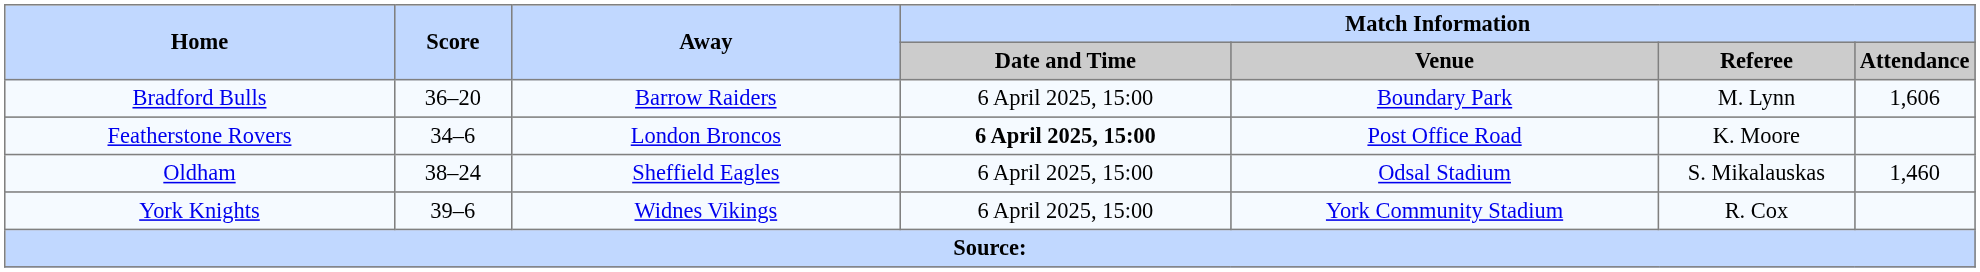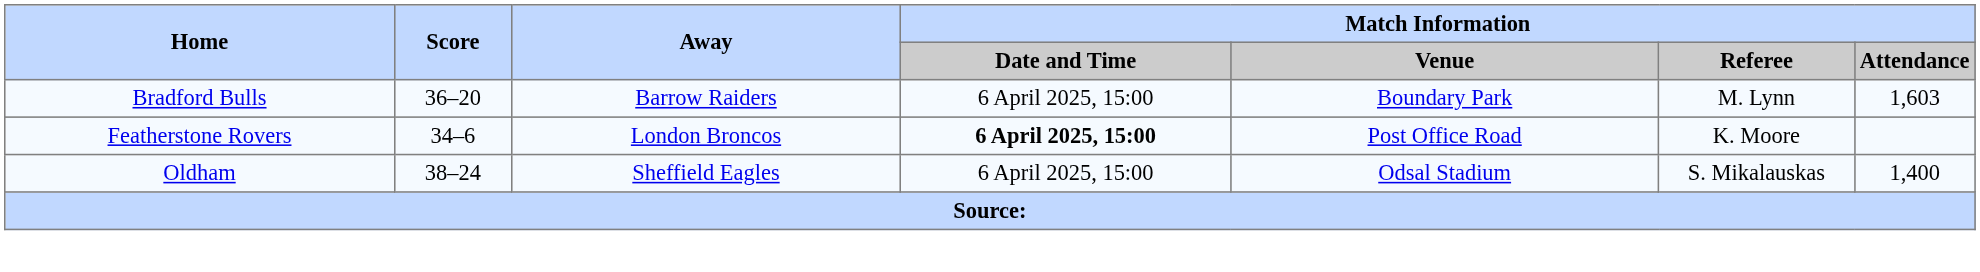 <table border=1 style="border-collapse:collapse; font-size:90%; text-align:center;" cellpadding=3 cellspacing=0 width=100%>
 <tr bgcolor=#C1D8FF>
 <th scope="col" rowspan=2  width=20%>Home</th>
 <th scope="col" rowspan=2  width=6%>Score</th>
 <th scope="col" rowspan=2  width=20%>Away</th>
 <th colspan=4>Match Information</th>
 </tr>
 <tr bgcolor=#CCCCCC>
 <th scope="col" width=17%>Date and Time</th>
 <th scope="col" width=22%>Venue</th>
 <th scope="col" width=10%>Referee</th>
 <th scope="col" width=7%>Attendance</th>
 </tr>
 <tr bgcolor=#F5FAFF>
 <td> <a href='#'>Bradford Bulls</a></td>
 <td>36–20</td>
 <td> <a href='#'>Barrow Raiders</a></td>
 <td>6 April 2025, 15:00</td>
 <td><a href='#'>Boundary Park</a></td>
 <td>M. Lynn</td>
-<td>1,606</td>
+<td>1,603</td>
 </tr>
 <tr bgcolor=#F5FAFF>
 <td> <a href='#'>Featherstone Rovers</a></td>
 <td>34–6</td>
 <td> <a href='#'>London Broncos</a></td>
 <td><strong>6 April 2025, 15:00</strong></td>
 <td><a href='#'>Post Office Road</a></td>
 <td>K. Moore</td>
 <td></td>
 </tr>
 <tr bgcolor=#F5FAFF>
 <td> <a href='#'>Oldham</a></td>
 <td>38–24</td>
 <td> <a href='#'>Sheffield Eagles</a></td>
 <td>6 April 2025, 15:00</td>
 <td><a href='#'>Odsal Stadium</a></td>
 <td>S. Mikalauskas</td>
-<td>1,460</td>
-</tr>
-<tr bgcolor=#F5FAFF>
-<td> <a href='#'>York Knights</a></td>
-<td>39–6</td>
-<td> <a href='#'>Widnes Vikings</a></td>
-<td>6 April 2025, 15:00</td>
-<td><a href='#'>York Community Stadium</a></td>
-<td>R. Cox</td>
-<td></td>
+<td>1,400</td>
 </tr>
 <tr style="background:#c1d8ff;">
 <th colspan=7>Source:</th>
 </tr>
 </table>
